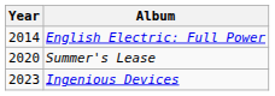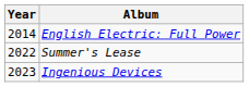 <table class="wikitable" style="text-align:center;">
 <tr>
 <th scope="col">Year</th>
 <th scope="col">Album</th>
 </tr>
 <tr>
 <td>2014</td>
 <td align="left"><em><a href='#'>English Electric: Full Power</a></em></td>
 </tr>
 <tr>
-<td>2020</td>
+<td>2022</td>
 <td align="left"><em>Summer's Lease</em></td>
 </tr>
 <tr>
 <td>2023</td>
 <td align="left"><em><a href='#'>Ingenious Devices</a></em></td>
 </tr>
 </table>
